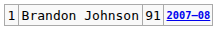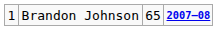 <table class="wikitable">
 <tr>
 </tr>
 <tr>
 <td>1</td>
 <td>Brandon Johnson</td>
-<td>91</td>
+<td>65</td>
 <td style="font-size:80%;"><strong><a href='#'>2007–08</a></strong></td>
 </tr>
 </table>
